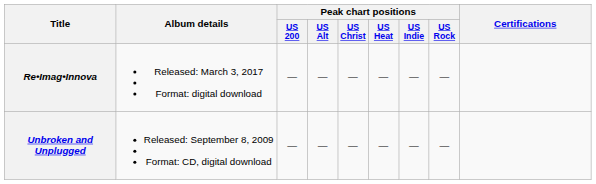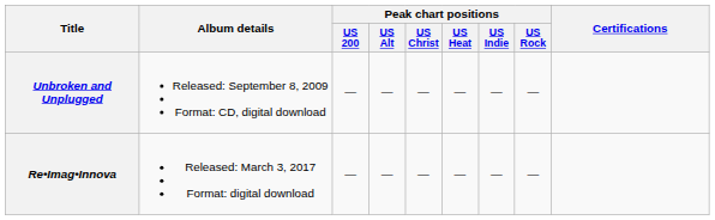 <table class="wikitable plainrowheaders" style="text-align:center;">
 <tr>
 <th scope="col" rowspan="2" style="width:11em;">Title</th>
 <th scope="col" rowspan="2" style="width:16em;">Album details</th>
 <th scope="col" colspan="6">Peak chart positions</th>
 <th scope="col" rowspan="2" style="width:13em;"><a href='#'>Certifications</a></th>
 </tr>
 <tr>
 <th style="width:3em; font-size:90%"><a href='#'>US<br>200</a><br></th>
 <th style="width:3em; font-size:90%"><a href='#'>US<br>Alt</a><br></th>
 <th style="width:3em; font-size:90%"><a href='#'>US<br>Christ</a><br></th>
 <th style="width:3em; font-size:90%"><a href='#'>US<br>Heat</a><br></th>
 <th style="width:3em; font-size:90%"><a href='#'>US<br>Indie</a><br></th>
 <th style="width:3em; font-size:90%"><a href='#'>US<br>Rock</a><br></th>
 </tr>
 <tr>
+<th scope="row"><em><a href='#'>Unbroken and Unplugged</a></em></th>
+<td><br><ul><li>Released: September 8, 2009</li><li></li><li>Format: CD, digital download</li></ul></td>
+<td>—</td>
+<td>—</td>
+<td>—</td>
+<td>—</td>
+<td>—</td>
+<td>—</td>
+<td></td>
+</tr>
+<tr>
 <th scope="row"><em>Re•Imag•Innova</em></th>
 <td><br><ul><li>Released: March 3, 2017</li><li></li><li>Format: digital download</li></ul></td>
 <td>—</td>
 <td>—</td>
 <td>—</td>
 <td>—</td>
 <td>—</td>
 <td>—</td>
 <td></td>
 </tr>
-<tr>
-<th scope="row"><em><a href='#'>Unbroken and Unplugged</a></em></th>
-<td><br><ul><li>Released: September 8, 2009</li><li></li><li>Format: CD, digital download</li></ul></td>
-<td>—</td>
-<td>—</td>
-<td>—</td>
-<td>—</td>
-<td>—</td>
-<td>—</td>
-<td></td>
-</tr>
 </table>
